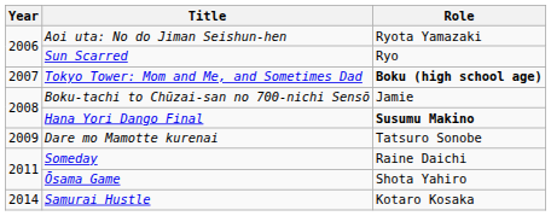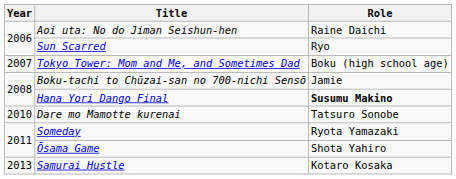 <table class="wikitable">
 <tr>
 <th>Year</th>
 <th>Title</th>
 <th>Role</th>
 </tr>
 <tr>
 <td rowspan="2">2006</td>
 <td><em>Aoi uta: No do Jiman Seishun-hen</em></td>
-<td>Ryota Yamazaki</td>
+<td>Raine Daichi</td>
 </tr>
 <tr>
 <td><em><a href='#'>Sun Scarred</a></em></td>
 <td>Ryo</td>
 </tr>
 <tr>
 <td>2007</td>
 <td><em><a href='#'>Tokyo Tower: Mom and Me, and Sometimes Dad</a></em></td>
-<td><strong>Boku (high school age)</strong></td>
+<td>Boku (high school age)</td>
 </tr>
 <tr>
 <td rowspan="2">2008</td>
 <td><em>Boku-tachi to Chūzai-san no 700-nichi Sensō</em></td>
 <td>Jamie</td>
 </tr>
 <tr>
 <td><em><a href='#'>Hana Yori Dango Final</a></em></td>
 <td><strong>Susumu Makino</strong></td>
 </tr>
 <tr>
-<td>2009</td>
+<td>2010</td>
 <td><em>Dare mo Mamotte kurenai</em></td>
 <td>Tatsuro Sonobe</td>
 </tr>
 <tr>
 <td rowspan="2">2011</td>
 <td><em><a href='#'>Someday</a></em></td>
-<td>Raine Daichi</td>
+<td>Ryota Yamazaki</td>
 </tr>
 <tr>
 <td><em><a href='#'>Ōsama Game</a></em></td>
 <td>Shota Yahiro</td>
 </tr>
 <tr>
-<td>2014</td>
+<td>2013</td>
 <td><em><a href='#'>Samurai Hustle</a></em></td>
 <td>Kotaro Kosaka</td>
 </tr>
 </table>
